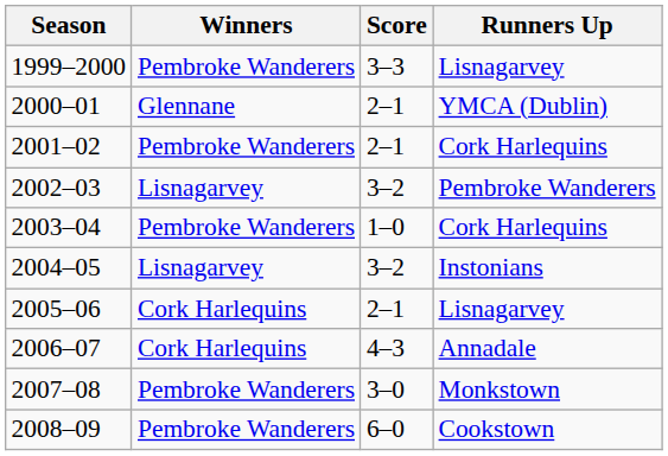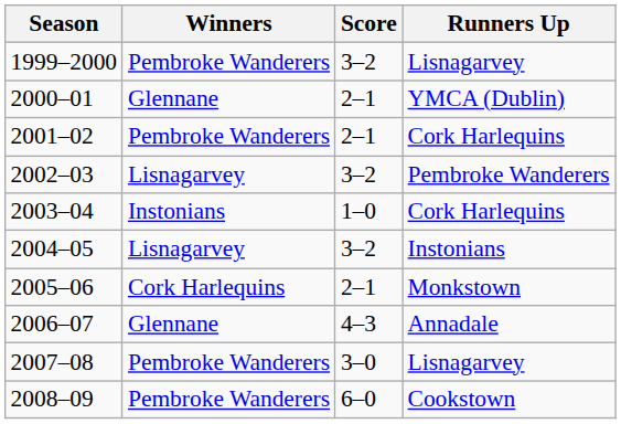 <table class="wikitable collapsible">
 <tr>
 <th>Season</th>
 <th>Winners</th>
 <th>Score</th>
 <th>Runners Up</th>
 </tr>
 <tr>
 <td>1999–2000</td>
 <td><a href='#'>Pembroke Wanderers</a></td>
-<td>3–3 </td>
+<td>3–2</td>
 <td><a href='#'>Lisnagarvey</a></td>
 </tr>
 <tr>
 <td>2000–01</td>
 <td><a href='#'>Glennane</a></td>
 <td>2–1</td>
 <td><a href='#'>YMCA (Dublin)</a></td>
 </tr>
 <tr>
 <td>2001–02</td>
 <td><a href='#'>Pembroke Wanderers</a></td>
 <td>2–1</td>
 <td><a href='#'>Cork Harlequins</a></td>
 </tr>
 <tr>
 <td>2002–03</td>
 <td><a href='#'>Lisnagarvey</a></td>
 <td>3–2</td>
 <td><a href='#'>Pembroke Wanderers</a></td>
 </tr>
 <tr>
 <td>2003–04</td>
-<td><a href='#'>Pembroke Wanderers</a></td>
+<td><a href='#'>Instonians</a></td>
 <td>1–0 </td>
 <td><a href='#'>Cork Harlequins</a></td>
 </tr>
 <tr>
 <td>2004–05</td>
 <td><a href='#'>Lisnagarvey</a></td>
 <td>3–2</td>
 <td><a href='#'>Instonians</a></td>
 </tr>
 <tr>
 <td>2005–06</td>
 <td><a href='#'>Cork Harlequins</a></td>
 <td>2–1</td>
-<td><a href='#'>Lisnagarvey</a></td>
+<td><a href='#'>Monkstown</a></td>
 </tr>
 <tr>
 <td>2006–07</td>
-<td><a href='#'>Cork Harlequins</a></td>
+<td><a href='#'>Glennane</a></td>
 <td>4–3 </td>
 <td><a href='#'>Annadale</a></td>
 </tr>
 <tr>
 <td>2007–08</td>
 <td><a href='#'>Pembroke Wanderers</a></td>
 <td>3–0</td>
-<td><a href='#'>Monkstown</a></td>
+<td><a href='#'>Lisnagarvey</a></td>
 </tr>
 <tr>
 <td>2008–09</td>
 <td><a href='#'>Pembroke Wanderers</a></td>
 <td>6–0</td>
 <td><a href='#'>Cookstown</a></td>
 </tr>
 </table>
